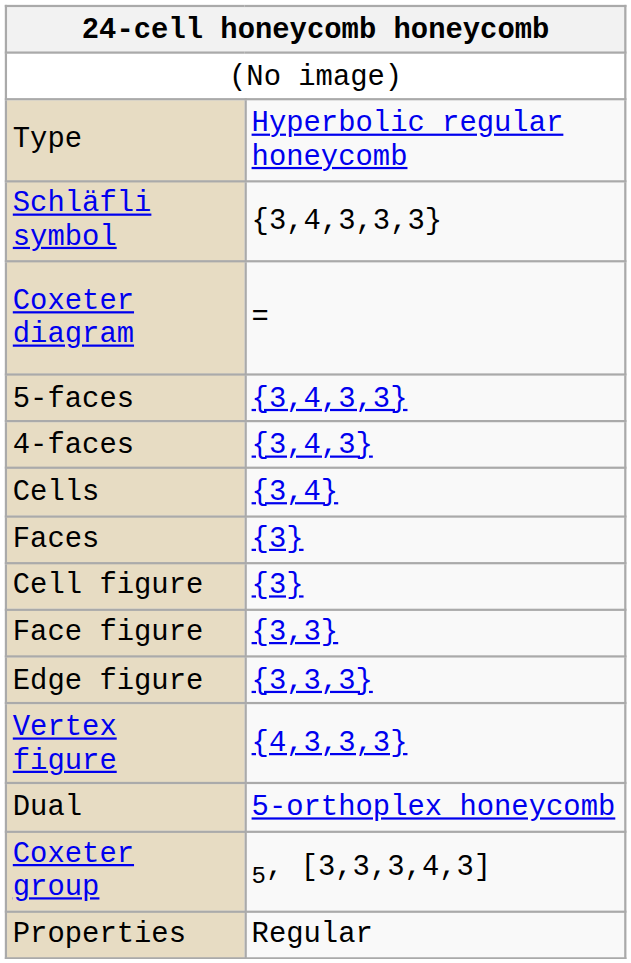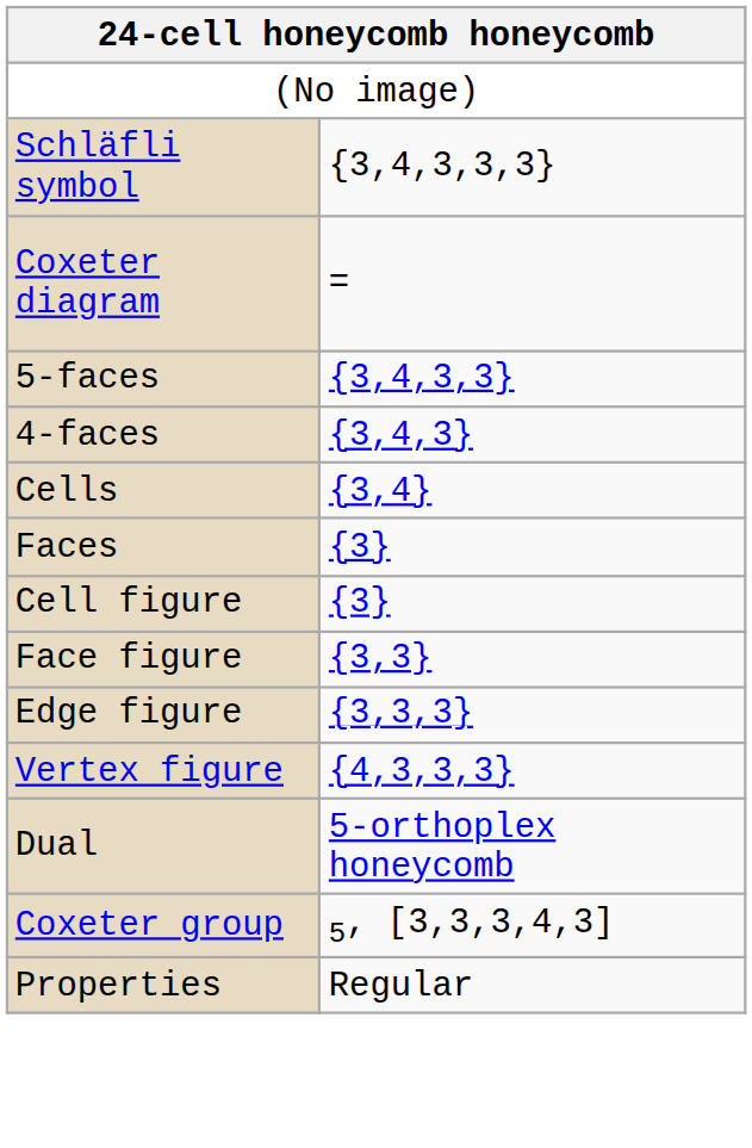 <table class="wikitable" align="right" style="margin-left:10px" width="280">
 <tr>
 <th bgcolor=#e7dcc3 colspan=2>24-cell honeycomb honeycomb</th>
 </tr>
 <tr>
 <td bgcolor=#ffffff align=center colspan=2>(No image)</td>
-</tr>
-<tr>
-<td bgcolor=#e7dcc3>Type</td>
-<td><a href='#'>Hyperbolic regular honeycomb</a></td>
 </tr>
 <tr>
 <td bgcolor=#e7dcc3><a href='#'>Schläfli symbol</a></td>
 <td>{3,4,3,3,3}</td>
 </tr>
 <tr>
 <td bgcolor=#e7dcc3><a href='#'>Coxeter diagram</a></td>
 <td><br> = <br><br></td>
 </tr>
 <tr>
 <td bgcolor=#e7dcc3>5-faces</td>
 <td> <a href='#'>{3,4,3,3}</a></td>
 </tr>
 <tr>
 <td bgcolor=#e7dcc3>4-faces</td>
 <td> <a href='#'>{3,4,3}</a></td>
 </tr>
 <tr>
 <td bgcolor=#e7dcc3>Cells</td>
 <td> <a href='#'>{3,4}</a></td>
 </tr>
 <tr>
 <td bgcolor=#e7dcc3>Faces</td>
 <td> <a href='#'>{3}</a></td>
 </tr>
 <tr>
 <td bgcolor=#e7dcc3>Cell figure</td>
 <td> <a href='#'>{3}</a></td>
 </tr>
 <tr>
 <td bgcolor=#e7dcc3>Face figure</td>
 <td> <a href='#'>{3,3}</a></td>
 </tr>
 <tr>
 <td bgcolor=#e7dcc3>Edge figure</td>
 <td> <a href='#'>{3,3,3}</a></td>
 </tr>
 <tr>
 <td bgcolor=#e7dcc3><a href='#'>Vertex figure</a></td>
 <td> <a href='#'>{4,3,3,3}</a></td>
 </tr>
 <tr>
 <td bgcolor=#e7dcc3>Dual</td>
 <td><a href='#'>5-orthoplex honeycomb</a></td>
 </tr>
 <tr>
 <td bgcolor=#e7dcc3><a href='#'>Coxeter group</a></td>
 <td><sub>5</sub>, [3,3,3,4,3]</td>
 </tr>
 <tr>
 <td bgcolor=#e7dcc3>Properties</td>
 <td>Regular</td>
 </tr>
 </table>
